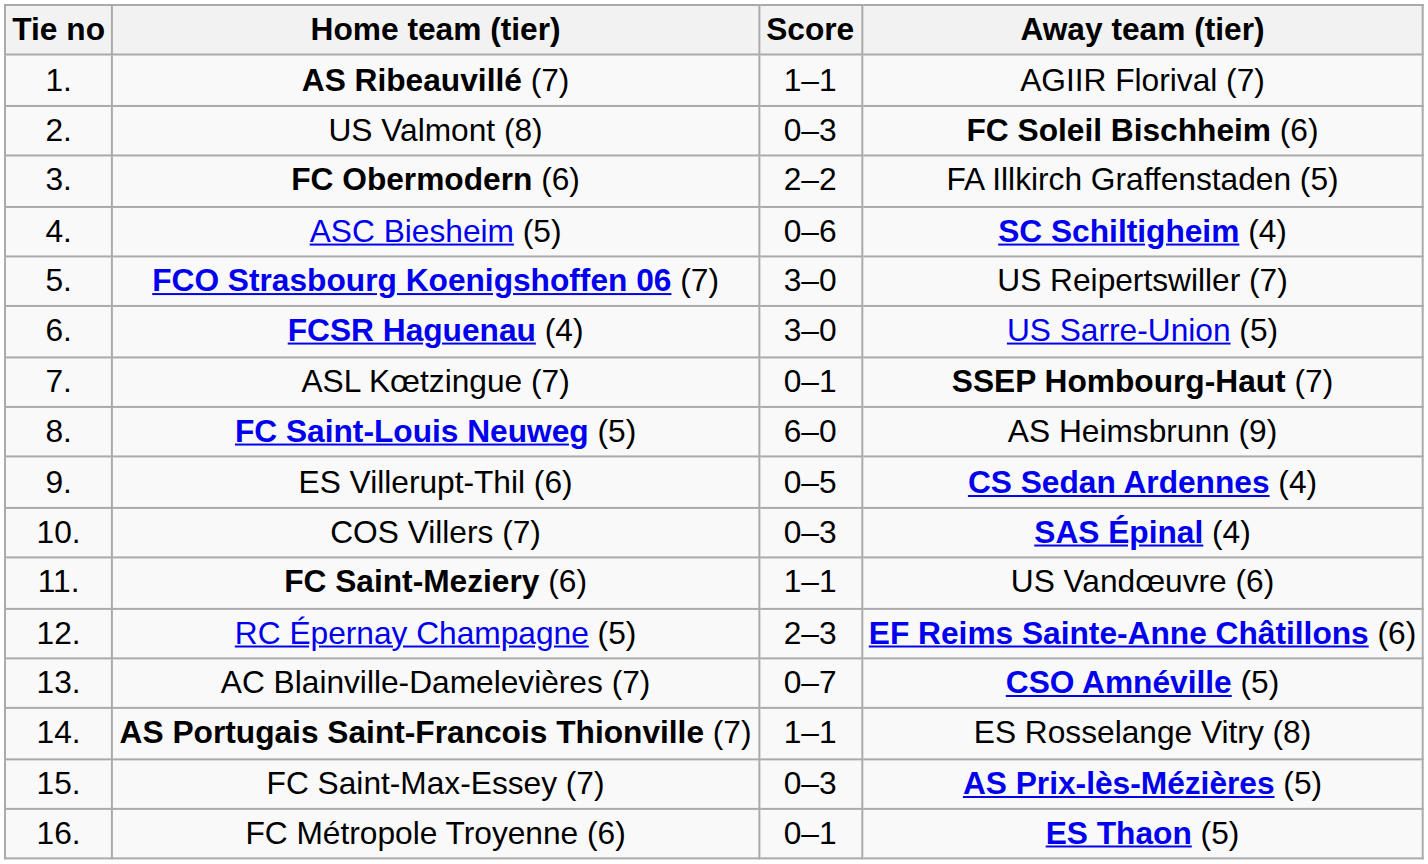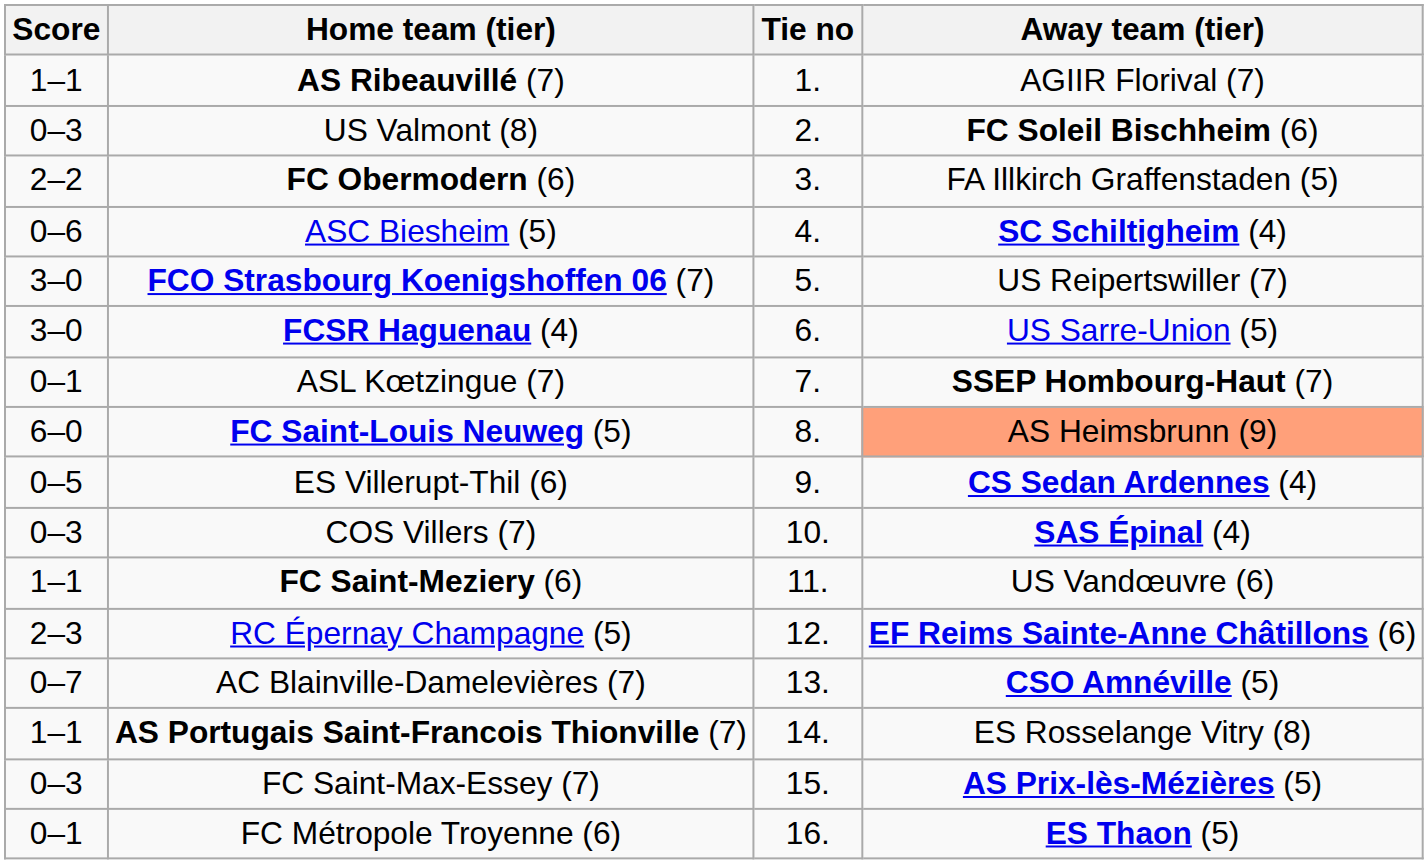 <table class="wikitable" style="text-align: center">
 <tr>
+<th>Score</th>
+<th>Home team (tier)</th>
 <th>Tie no</th>
-<th>Home team (tier)</th>
-<th>Score</th>
 <th>Away team (tier)</th>
 </tr>
 <tr>
+<td>1–1 </td>
+<td><strong>AS Ribeauvillé</strong> (7)</td>
 <td>1.</td>
-<td><strong>AS Ribeauvillé</strong> (7)</td>
-<td>1–1 </td>
 <td>AGIIR Florival (7)</td>
 </tr>
 <tr>
+<td>0–3</td>
+<td>US Valmont (8)</td>
 <td>2.</td>
-<td>US Valmont (8)</td>
-<td>0–3</td>
 <td><strong>FC Soleil Bischheim</strong> (6)</td>
 </tr>
 <tr>
+<td>2–2 </td>
+<td><strong>FC Obermodern</strong> (6)</td>
 <td>3.</td>
-<td><strong>FC Obermodern</strong> (6)</td>
-<td>2–2 </td>
 <td>FA Illkirch Graffenstaden (5)</td>
 </tr>
 <tr>
+<td>0–6</td>
+<td><a href='#'>ASC Biesheim</a> (5)</td>
 <td>4.</td>
-<td><a href='#'>ASC Biesheim</a> (5)</td>
-<td>0–6</td>
 <td><strong><a href='#'>SC Schiltigheim</a></strong> (4)</td>
 </tr>
 <tr>
+<td>3–0</td>
+<td><strong><a href='#'>FCO Strasbourg Koenigshoffen 06</a></strong> (7)</td>
 <td>5.</td>
-<td><strong><a href='#'>FCO Strasbourg Koenigshoffen 06</a></strong> (7)</td>
-<td>3–0</td>
 <td>US Reipertswiller (7)</td>
 </tr>
 <tr>
+<td>3–0</td>
+<td><strong><a href='#'>FCSR Haguenau</a></strong> (4)</td>
 <td>6.</td>
-<td><strong><a href='#'>FCSR Haguenau</a></strong> (4)</td>
-<td>3–0</td>
 <td><a href='#'>US Sarre-Union</a> (5)</td>
 </tr>
 <tr>
+<td>0–1</td>
+<td>ASL Kœtzingue (7)</td>
 <td>7.</td>
-<td>ASL Kœtzingue (7)</td>
-<td>0–1</td>
 <td><strong>SSEP Hombourg-Haut</strong> (7)</td>
 </tr>
 <tr>
+<td>6–0</td>
+<td><strong><a href='#'>FC Saint-Louis Neuweg</a></strong> (5)</td>
 <td>8.</td>
-<td><strong><a href='#'>FC Saint-Louis Neuweg</a></strong> (5)</td>
-<td>6–0</td>
-<td>AS Heimsbrunn (9)</td>
+<td style="background: lightsalmon;">AS Heimsbrunn (9)</td>
 </tr>
 <tr>
+<td>0–5</td>
+<td>ES Villerupt-Thil (6)</td>
 <td>9.</td>
-<td>ES Villerupt-Thil (6)</td>
-<td>0–5</td>
 <td><strong><a href='#'>CS Sedan Ardennes</a></strong> (4)</td>
 </tr>
 <tr>
+<td>0–3</td>
+<td>COS Villers (7)</td>
 <td>10.</td>
-<td>COS Villers (7)</td>
-<td>0–3</td>
 <td><strong><a href='#'>SAS Épinal</a></strong> (4)</td>
 </tr>
 <tr>
+<td>1–1 </td>
+<td><strong>FC Saint-Meziery</strong> (6)</td>
 <td>11.</td>
-<td><strong>FC Saint-Meziery</strong> (6)</td>
-<td>1–1 </td>
 <td>US Vandœuvre (6)</td>
 </tr>
 <tr>
+<td>2–3</td>
+<td><a href='#'>RC Épernay Champagne</a> (5)</td>
 <td>12.</td>
-<td><a href='#'>RC Épernay Champagne</a> (5)</td>
-<td>2–3</td>
 <td><strong><a href='#'>EF Reims Sainte-Anne Châtillons</a></strong> (6)</td>
 </tr>
 <tr>
+<td>0–7</td>
+<td>AC Blainville-Damelevières (7)</td>
 <td>13.</td>
-<td>AC Blainville-Damelevières (7)</td>
-<td>0–7</td>
 <td><strong><a href='#'>CSO Amnéville</a></strong> (5)</td>
 </tr>
 <tr>
+<td>1–1 </td>
+<td><strong>AS Portugais Saint-Francois Thionville</strong> (7)</td>
 <td>14.</td>
-<td><strong>AS Portugais Saint-Francois Thionville</strong> (7)</td>
-<td>1–1 </td>
 <td>ES Rosselange Vitry (8)</td>
 </tr>
 <tr>
+<td>0–3</td>
+<td>FC Saint-Max-Essey (7)</td>
 <td>15.</td>
-<td>FC Saint-Max-Essey (7)</td>
-<td>0–3</td>
 <td><strong><a href='#'>AS Prix-lès-Mézières</a></strong> (5)</td>
 </tr>
 <tr>
+<td>0–1</td>
+<td>FC Métropole Troyenne (6)</td>
 <td>16.</td>
-<td>FC Métropole Troyenne (6)</td>
-<td>0–1</td>
 <td><strong><a href='#'>ES Thaon</a></strong> (5)</td>
 </tr>
 </table>
